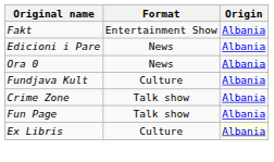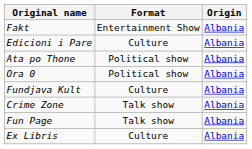 <table class="wikitable">
 <tr>
 <th>Original name</th>
 <th>Format</th>
 <th>Origin</th>
 </tr>
 <tr>
 <td><em>Fakt</em></td>
 <td align=center>Entertainment Show</td>
 <td align=center><a href='#'>Albania</a></td>
 </tr>
 <tr>
 <td><em>Edicioni i Pare</em></td>
-<td align=center>News</td>
+<td align=center>Culture</td>
+<td align=center><a href='#'>Albania</a></td>
+</tr>
+<tr>
+<td><em>Ata po Thone</em></td>
+<td align=center>Political show</td>
 <td align=center><a href='#'>Albania</a></td>
 </tr>
 <tr>
 <td><em>Ora 0</em></td>
-<td align=center>News</td>
+<td align=center>Political show</td>
 <td align=center><a href='#'>Albania</a></td>
 </tr>
 <tr>
 <td><em>Fundjava Kult</em></td>
 <td align=center>Culture</td>
 <td align=center><a href='#'>Albania</a></td>
 </tr>
 <tr>
 <td><em>Crime Zone</em></td>
 <td align=center>Talk show</td>
 <td align=center><a href='#'>Albania</a></td>
 </tr>
 <tr>
 <td><em>Fun Page</em></td>
 <td align=center>Talk show</td>
 <td align=center><a href='#'>Albania</a></td>
 </tr>
 <tr>
 <td><em>Ex Libris</em></td>
 <td align=center>Culture</td>
 <td align=center style="background: lightyellow;"><a href='#'>Albania</a></td>
 </tr>
 </table>
